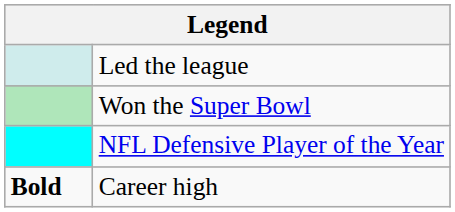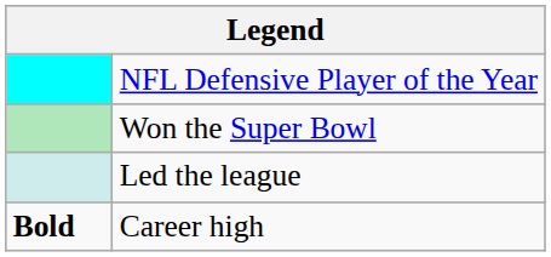 <table class="wikitable mw-collapsible mw-collapsed">
 <tr>
 <th colspan="2">Legend</th>
+</tr>
+<tr>
+<td style="background:#00ffff; width:3em;"></td>
+<td><a href='#'>NFL Defensive Player of the Year</a></td>
+</tr>
+<tr>
+<td style="background:#afe6ba; width:3em;"></td>
+<td>Won the <a href='#'>Super Bowl</a></td>
 </tr>
 <tr>
 <td style="background:#cfecec; width:3em;"></td>
 <td>Led the league</td>
 </tr>
 <tr>
-<td style="background:#afe6ba; width:3em;"></td>
-<td>Won the <a href='#'>Super Bowl</a></td>
-</tr>
-<tr>
-<td style="background:#00ffff; width:3em;"></td>
-<td><a href='#'>NFL Defensive Player of the Year</a></td>
-</tr>
-<tr>
 <td><strong>Bold</strong></td>
 <td>Career high</td>
 </tr>
 </table>
